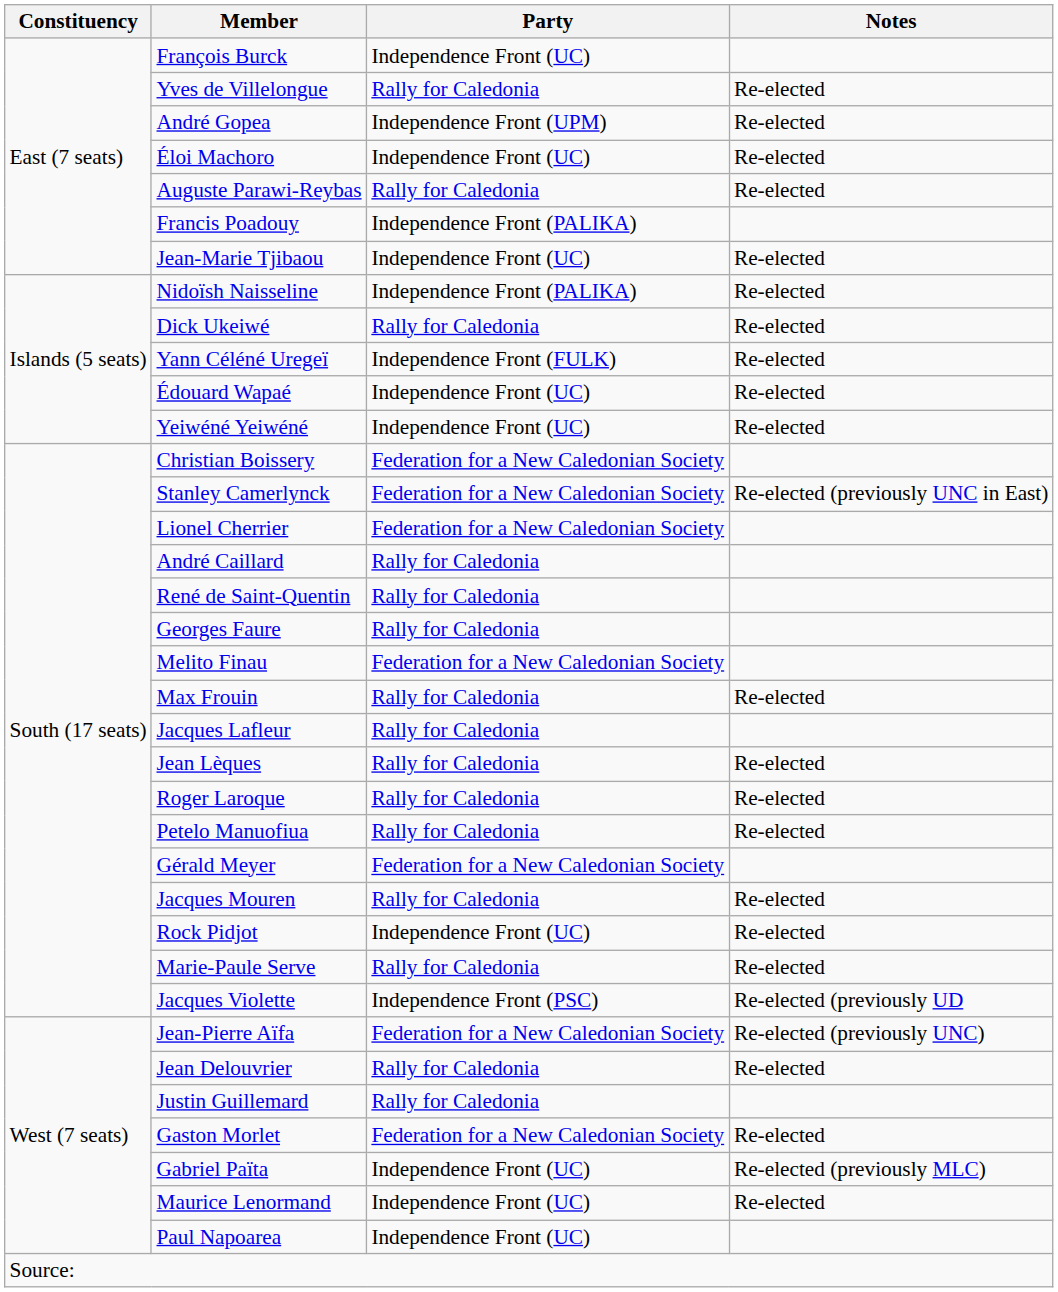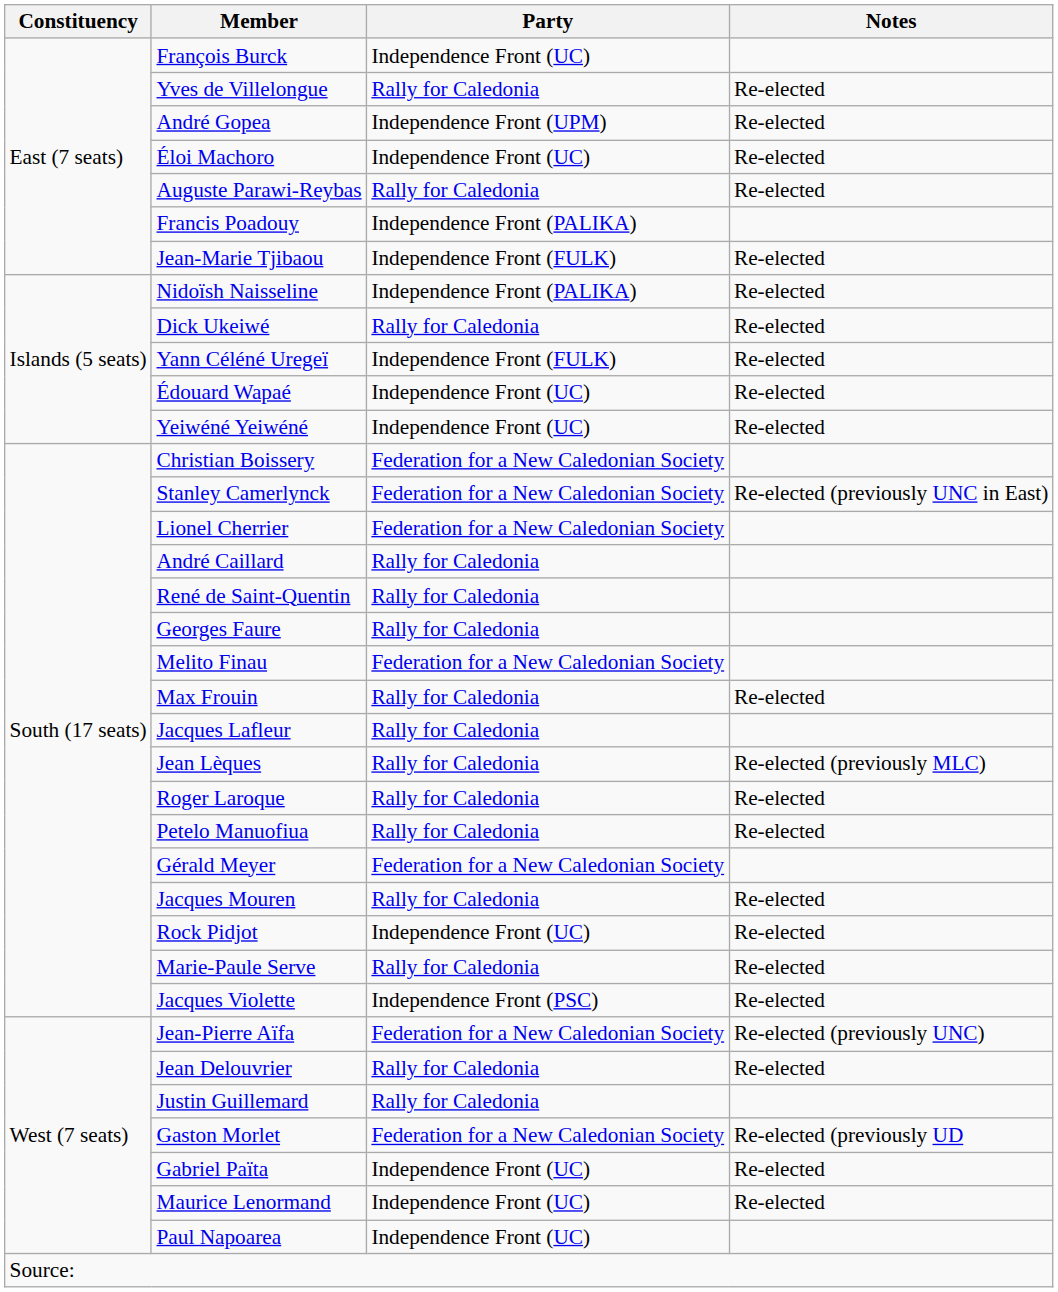 <table class="wikitable sortable">
 <tr>
 <th>Constituency</th>
 <th>Member</th>
 <th>Party</th>
 <th>Notes</th>
 </tr>
 <tr>
 <td rowspan=7>East (7 seats)</td>
 <td><a href='#'>François Burck</a></td>
 <td>Independence Front (<a href='#'>UC</a>)</td>
 <td></td>
 </tr>
 <tr>
 <td><a href='#'>Yves de Villelongue</a></td>
 <td><a href='#'>Rally for Caledonia</a></td>
 <td>Re-elected</td>
 </tr>
 <tr>
 <td><a href='#'>André Gopea</a></td>
 <td>Independence Front (<a href='#'>UPM</a>)</td>
 <td>Re-elected</td>
 </tr>
 <tr>
 <td><a href='#'>Éloi Machoro</a></td>
 <td>Independence Front (<a href='#'>UC</a>)</td>
 <td>Re-elected</td>
 </tr>
 <tr>
 <td><a href='#'>Auguste Parawi-Reybas</a></td>
 <td><a href='#'>Rally for Caledonia</a></td>
 <td>Re-elected</td>
 </tr>
 <tr>
 <td><a href='#'>Francis Poadouy</a></td>
 <td>Independence Front (<a href='#'>PALIKA</a>)</td>
 <td></td>
 </tr>
 <tr>
 <td><a href='#'>Jean-Marie Tjibaou</a></td>
-<td>Independence Front (<a href='#'>UC</a>)</td>
+<td>Independence Front (<a href='#'>FULK</a>)</td>
 <td>Re-elected</td>
 </tr>
 <tr>
 <td rowspan=5>Islands (5 seats)</td>
 <td><a href='#'>Nidoïsh Naisseline</a></td>
 <td>Independence Front (<a href='#'>PALIKA</a>)</td>
 <td>Re-elected</td>
 </tr>
 <tr>
 <td><a href='#'>Dick Ukeiwé</a></td>
 <td><a href='#'>Rally for Caledonia</a></td>
 <td>Re-elected</td>
 </tr>
 <tr>
 <td><a href='#'>Yann Céléné Uregeï</a></td>
 <td>Independence Front (<a href='#'>FULK</a>)</td>
 <td>Re-elected</td>
 </tr>
 <tr>
 <td><a href='#'>Édouard Wapaé</a></td>
 <td>Independence Front (<a href='#'>UC</a>)</td>
 <td>Re-elected</td>
 </tr>
 <tr>
 <td><a href='#'>Yeiwéné Yeiwéné</a></td>
 <td>Independence Front (<a href='#'>UC</a>)</td>
 <td>Re-elected</td>
 </tr>
 <tr>
 <td rowspan=17>South (17 seats)</td>
 <td><a href='#'>Christian Boissery</a></td>
 <td><a href='#'>Federation for a New Caledonian Society</a></td>
 <td></td>
 </tr>
 <tr>
 <td><a href='#'>Stanley Camerlynck</a></td>
 <td><a href='#'>Federation for a New Caledonian Society</a></td>
 <td>Re-elected (previously <a href='#'>UNC</a> in East)</td>
 </tr>
 <tr>
 <td><a href='#'>Lionel Cherrier</a></td>
 <td><a href='#'>Federation for a New Caledonian Society</a></td>
 <td></td>
 </tr>
 <tr>
 <td><a href='#'>André Caillard</a></td>
 <td><a href='#'>Rally for Caledonia</a></td>
 <td></td>
 </tr>
 <tr>
 <td><a href='#'>René de Saint-Quentin</a></td>
 <td><a href='#'>Rally for Caledonia</a></td>
 <td></td>
 </tr>
 <tr>
 <td><a href='#'>Georges Faure</a></td>
 <td><a href='#'>Rally for Caledonia</a></td>
 <td></td>
 </tr>
 <tr>
 <td><a href='#'>Melito Finau</a></td>
 <td><a href='#'>Federation for a New Caledonian Society</a></td>
 <td></td>
 </tr>
 <tr>
 <td><a href='#'>Max Frouin</a></td>
 <td><a href='#'>Rally for Caledonia</a></td>
 <td>Re-elected</td>
 </tr>
 <tr>
 <td><a href='#'>Jacques Lafleur</a></td>
 <td><a href='#'>Rally for Caledonia</a></td>
 <td></td>
 </tr>
 <tr>
 <td><a href='#'>Jean Lèques</a></td>
 <td><a href='#'>Rally for Caledonia</a></td>
-<td>Re-elected</td>
+<td>Re-elected (previously <a href='#'>MLC</a>)</td>
 </tr>
 <tr>
 <td><a href='#'>Roger Laroque</a></td>
 <td><a href='#'>Rally for Caledonia</a></td>
 <td>Re-elected</td>
 </tr>
 <tr>
 <td><a href='#'>Petelo Manuofiua</a></td>
 <td><a href='#'>Rally for Caledonia</a></td>
 <td>Re-elected</td>
 </tr>
 <tr>
 <td><a href='#'>Gérald Meyer</a></td>
 <td><a href='#'>Federation for a New Caledonian Society</a></td>
 <td></td>
 </tr>
 <tr>
 <td><a href='#'>Jacques Mouren</a></td>
 <td><a href='#'>Rally for Caledonia</a></td>
 <td>Re-elected</td>
 </tr>
 <tr>
 <td><a href='#'>Rock Pidjot</a></td>
 <td>Independence Front (<a href='#'>UC</a>)</td>
 <td>Re-elected</td>
 </tr>
 <tr>
 <td><a href='#'>Marie-Paule Serve</a></td>
 <td><a href='#'>Rally for Caledonia</a></td>
 <td>Re-elected</td>
 </tr>
 <tr>
 <td><a href='#'>Jacques Violette</a></td>
 <td>Independence Front (<a href='#'>PSC</a>)</td>
-<td>Re-elected (previously <a href='#'>UD</a></td>
+<td>Re-elected</td>
 </tr>
 <tr>
 <td rowspan=7>West (7 seats)</td>
 <td><a href='#'>Jean-Pierre Aïfa</a></td>
 <td><a href='#'>Federation for a New Caledonian Society</a></td>
 <td>Re-elected (previously <a href='#'>UNC</a>)</td>
 </tr>
 <tr>
 <td><a href='#'>Jean Delouvrier</a></td>
 <td><a href='#'>Rally for Caledonia</a></td>
 <td>Re-elected</td>
 </tr>
 <tr>
 <td><a href='#'>Justin Guillemard</a></td>
 <td><a href='#'>Rally for Caledonia</a></td>
 <td></td>
 </tr>
 <tr>
 <td><a href='#'>Gaston Morlet</a></td>
 <td><a href='#'>Federation for a New Caledonian Society</a></td>
-<td>Re-elected</td>
+<td>Re-elected (previously <a href='#'>UD</a></td>
 </tr>
 <tr>
 <td><a href='#'>Gabriel Païta</a></td>
 <td>Independence Front (<a href='#'>UC</a>)</td>
-<td>Re-elected (previously <a href='#'>MLC</a>)</td>
+<td>Re-elected</td>
 </tr>
 <tr>
 <td><a href='#'>Maurice Lenormand</a></td>
 <td>Independence Front (<a href='#'>UC</a>)</td>
 <td>Re-elected</td>
 </tr>
 <tr>
 <td><a href='#'>Paul Napoarea</a></td>
 <td>Independence Front (<a href='#'>UC</a>)</td>
 <td></td>
 </tr>
 <tr class=sortbottom>
 <td colspan=4>Source: </td>
 </tr>
 </table>
